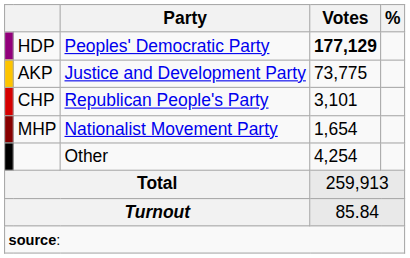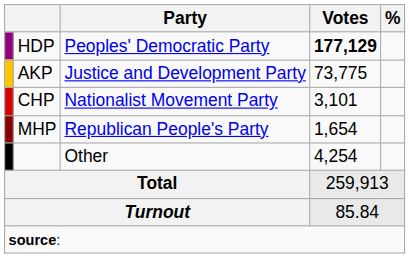 <table class="wikitable">
 <tr>
 <th colspan="2" align="center"></th>
 <th align="center">Party</th>
 <th align="center">Votes</th>
 <th align="center">%</th>
 </tr>
 <tr align="left">
 <td bgcolor="#91007B" width="1"></td>
 <td>HDP</td>
 <td><a href='#'>Peoples' Democratic Party</a></td>
 <td><strong>177,129</strong></td>
 <td><strong></strong></td>
 </tr>
 <tr align="left">
 <td bgcolor="#FDC400" width="1"></td>
 <td>AKP</td>
 <td><a href='#'>Justice and Development Party</a></td>
 <td>73,775</td>
 <td></td>
 </tr>
 <tr align="left">
 <td bgcolor="#d50000" width="1"></td>
 <td>CHP</td>
-<td><a href='#'>Republican People's Party</a></td>
+<td><a href='#'>Nationalist Movement Party</a></td>
 <td>3,101</td>
 <td></td>
 </tr>
 <tr align="left">
 <td bgcolor="#870000" width="1"></td>
 <td>MHP</td>
-<td><a href='#'>Nationalist Movement Party</a></td>
+<td><a href='#'>Republican People's Party</a></td>
 <td>1,654</td>
 <td></td>
 </tr>
 <tr align="left">
 <td bgcolor=" " width="1"></td>
 <td></td>
 <td>Other</td>
 <td>4,254</td>
 <td></td>
 </tr>
 <tr align="left" style="background-color:#E9E9E9">
 <th colspan="3" align="center"><strong>Total</strong></th>
 <td colspan="5" align="center">259,913</td>
 </tr>
 <tr align="left" style="background-color:#E9E9E9">
 <th colspan="3" align="center"><em>Turnout</em></th>
 <td colspan="5" align="center">85.84</td>
 </tr>
 <tr>
 <td colspan="9" align="left"><small><strong>source</strong>: </small></td>
 </tr>
 </table>
